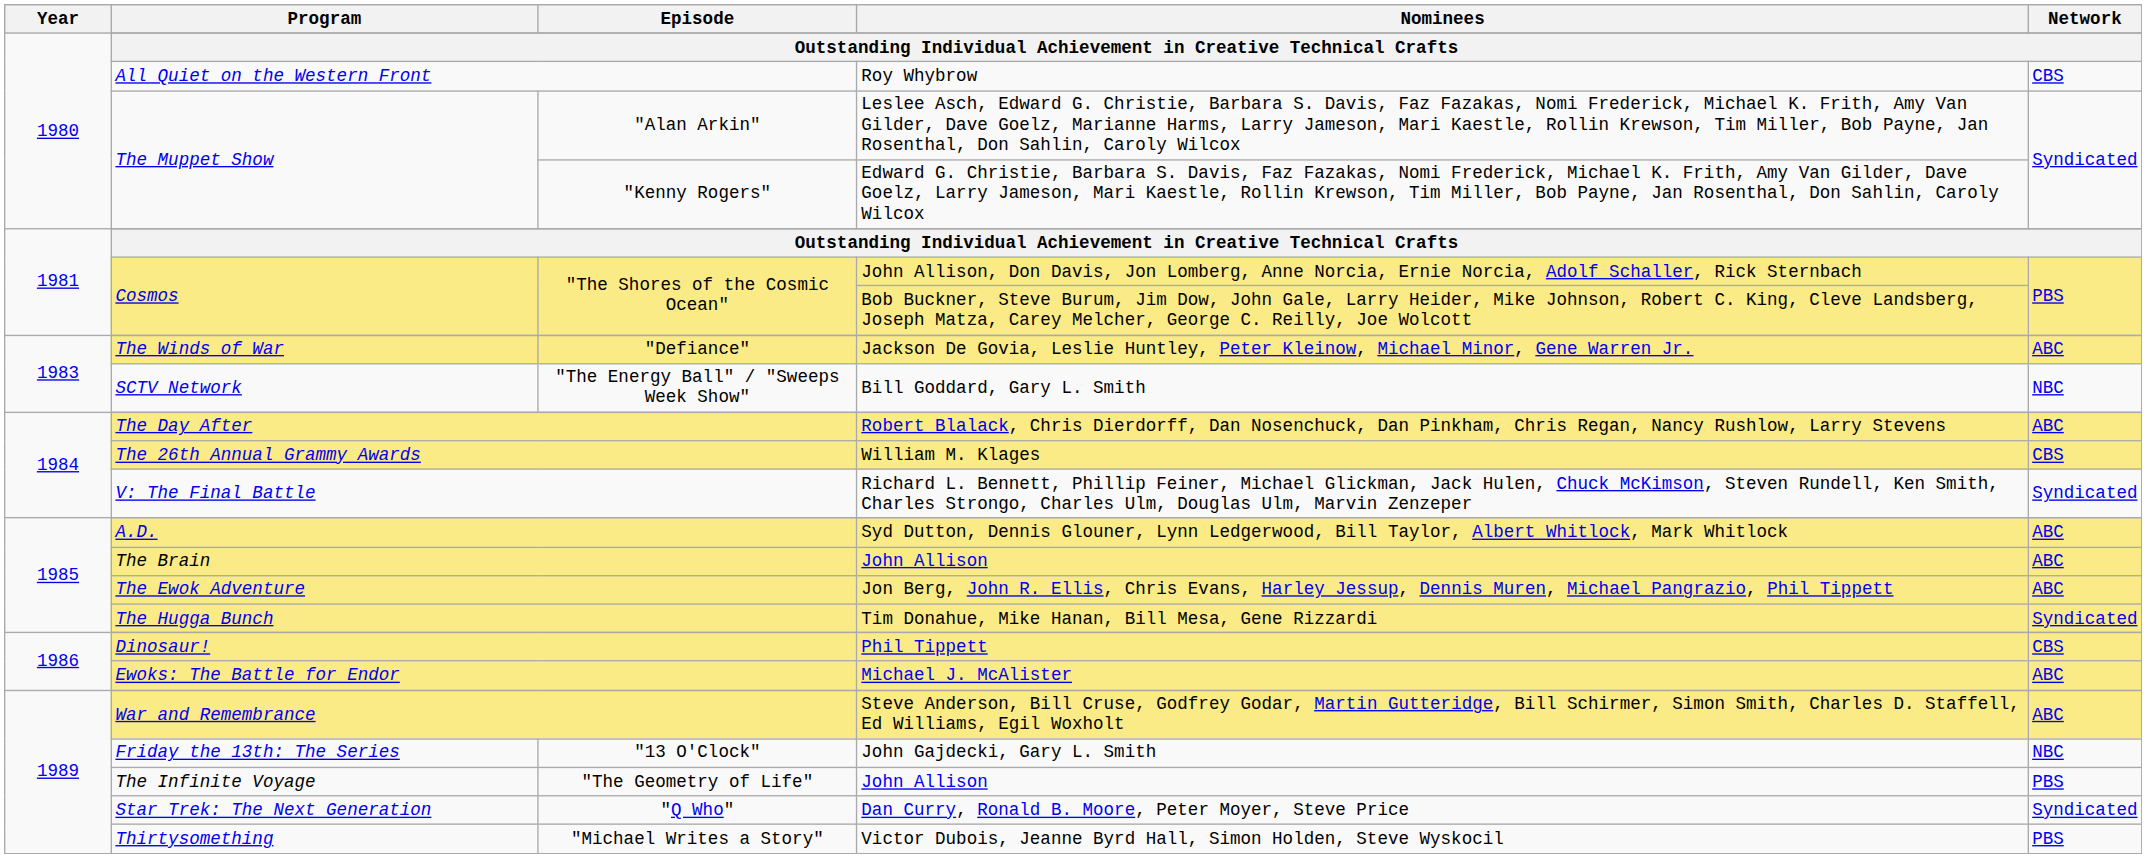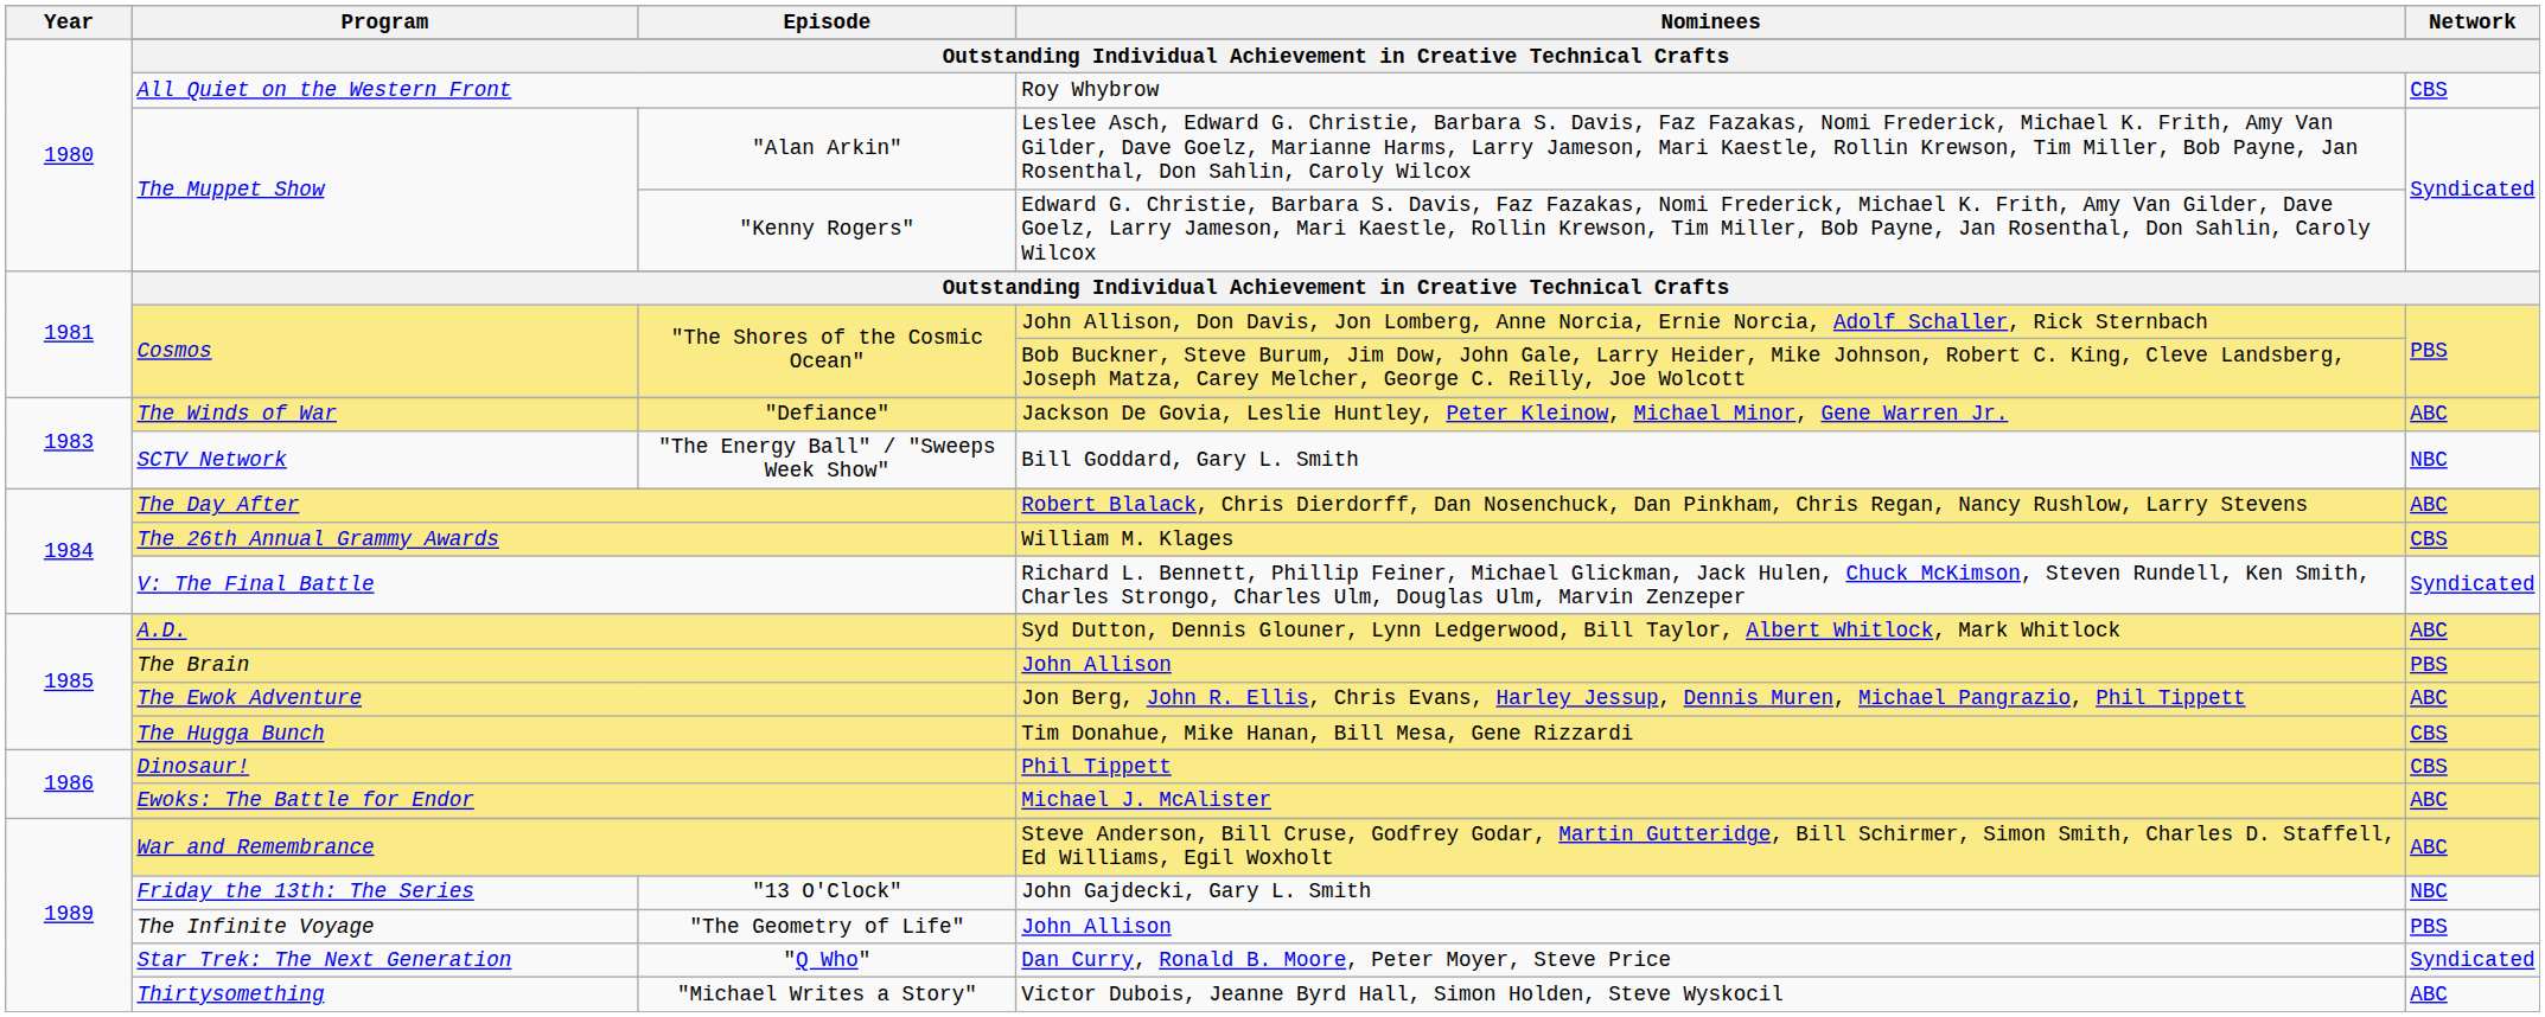 <table class="wikitable" style="width:100%">
 <tr bgcolor="#bebebe">
 <th width="5%">Year</th>
 <th width="20%">Program</th>
 <th width="15%">Episode</th>
 <th width="55%">Nominees</th>
 <th width="5%">Network</th>
 </tr>
 <tr>
 <td rowspan=5 style="text-align:center"><a href='#'>1980</a></td>
 </tr>
 <tr>
 <th colspan="6">Outstanding Individual Achievement in Creative Technical Crafts</th>
 </tr>
 <tr>
 <td colspan=2><em><a href='#'>All Quiet on the Western Front</a></em></td>
 <td>Roy Whybrow</td>
 <td><a href='#'>CBS</a></td>
 </tr>
 <tr>
 <td rowspan=2><em><a href='#'>The Muppet Show</a></em></td>
 <td align=center>"Alan Arkin"</td>
 <td>Leslee Asch, Edward G. Christie, Barbara S. Davis, Faz Fazakas, Nomi Frederick, Michael K. Frith, Amy Van Gilder, Dave Goelz, Marianne Harms, Larry Jameson, Mari Kaestle, Rollin Krewson, Tim Miller, Bob Payne, Jan Rosenthal, Don Sahlin, Caroly Wilcox</td>
 <td rowspan=2><a href='#'>Syndicated</a></td>
 </tr>
 <tr>
 <td align=center>"Kenny Rogers"</td>
 <td>Edward G. Christie, Barbara S. Davis, Faz Fazakas, Nomi Frederick, Michael K. Frith, Amy Van Gilder, Dave Goelz, Larry Jameson, Mari Kaestle, Rollin Krewson, Tim Miller, Bob Payne, Jan Rosenthal, Don Sahlin, Caroly Wilcox</td>
 </tr>
 <tr>
 <td rowspan=4 style="text-align:center"><a href='#'>1981</a></td>
 </tr>
 <tr>
 <th colspan="4">Outstanding Individual Achievement in Creative Technical Crafts</th>
 </tr>
 <tr style="background:#FAEB86">
 <td rowspan=2><em><a href='#'>Cosmos</a></em></td>
 <td rowspan=2 align="center">"The Shores of the Cosmic Ocean"</td>
 <td>John Allison, Don Davis, Jon Lomberg, Anne Norcia, Ernie Norcia, <a href='#'>Adolf Schaller</a>, Rick Sternbach</td>
 <td rowspan=2><a href='#'>PBS</a></td>
 </tr>
 <tr style="background:#FAEB86">
 <td>Bob Buckner, Steve Burum, Jim Dow, John Gale, Larry Heider, Mike Johnson, Robert C. King, Cleve Landsberg, Joseph Matza, Carey Melcher, George C. Reilly, Joe Wolcott</td>
 </tr>
 <tr>
 <td rowspan=3 style="text-align:center"><a href='#'>1983</a><br></td>
 </tr>
 <tr style="background:#FAEB86">
 <td><em><a href='#'>The Winds of War</a></em></td>
 <td align="center">"Defiance"</td>
 <td>Jackson De Govia, Leslie Huntley, <a href='#'>Peter Kleinow</a>, <a href='#'>Michael Minor</a>, <a href='#'>Gene Warren Jr.</a></td>
 <td><a href='#'>ABC</a></td>
 </tr>
 <tr>
 <td><em><a href='#'>SCTV Network</a></em></td>
 <td align="center">"The Energy Ball" / "Sweeps Week Show"</td>
 <td>Bill Goddard, Gary L. Smith</td>
 <td><a href='#'>NBC</a></td>
 </tr>
 <tr>
 <td rowspan=4 style="text-align:center"><a href='#'>1984</a><br></td>
 </tr>
 <tr style="background:#FAEB86">
 <td colspan=2><em><a href='#'>The Day After</a></em></td>
 <td><a href='#'>Robert Blalack</a>, Chris Dierdorff, Dan Nosenchuck, Dan Pinkham, Chris Regan, Nancy Rushlow, Larry Stevens</td>
 <td><a href='#'>ABC</a></td>
 </tr>
 <tr style="background:#FAEB86">
 <td colspan=2><em><a href='#'>The 26th Annual Grammy Awards</a></em></td>
 <td>William M. Klages</td>
 <td><a href='#'>CBS</a></td>
 </tr>
 <tr>
 <td colspan=2><em><a href='#'>V: The Final Battle</a></em></td>
 <td>Richard L. Bennett, Phillip Feiner, Michael Glickman, Jack Hulen, <a href='#'>Chuck McKimson</a>, Steven Rundell, Ken Smith, Charles Strongo, Charles Ulm, Douglas Ulm, Marvin Zenzeper</td>
 <td><a href='#'>Syndicated</a></td>
 </tr>
 <tr>
 <td rowspan=5 style="text-align:center"><a href='#'>1985</a><br></td>
 </tr>
 <tr style="background:#FAEB86">
 <td colspan=2><em><a href='#'>A.D.</a></em></td>
 <td>Syd Dutton, Dennis Glouner, Lynn Ledgerwood, Bill Taylor, <a href='#'>Albert Whitlock</a>, Mark Whitlock</td>
 <td><a href='#'>ABC</a></td>
 </tr>
 <tr style="background:#FAEB86">
 <td colspan=2><em>The Brain</em></td>
 <td><a href='#'>John Allison</a></td>
-<td><a href='#'>ABC</a></td>
+<td><a href='#'>PBS</a></td>
 </tr>
 <tr style="background:#FAEB86">
 <td colspan=2><em><a href='#'>The Ewok Adventure</a></em></td>
 <td>Jon Berg, <a href='#'>John R. Ellis</a>, Chris Evans, <a href='#'>Harley Jessup</a>, <a href='#'>Dennis Muren</a>, <a href='#'>Michael Pangrazio</a>, <a href='#'>Phil Tippett</a></td>
 <td><a href='#'>ABC</a></td>
 </tr>
 <tr style="background:#FAEB86">
 <td colspan=2><em><a href='#'>The Hugga Bunch</a></em></td>
 <td>Tim Donahue, Mike Hanan, Bill Mesa, Gene Rizzardi</td>
-<td><a href='#'>Syndicated</a></td>
+<td><a href='#'>CBS</a></td>
 </tr>
 <tr>
 <td rowspan=3 style="text-align:center"><a href='#'>1986</a><br></td>
 </tr>
 <tr style="background:#FAEB86">
 <td colspan=2><em><a href='#'>Dinosaur!</a></em></td>
 <td><a href='#'>Phil Tippett</a></td>
 <td><a href='#'>CBS</a></td>
 </tr>
 <tr style="background:#FAEB86">
 <td colspan=2><em><a href='#'>Ewoks: The Battle for Endor</a></em></td>
 <td><a href='#'>Michael J. McAlister</a></td>
 <td><a href='#'>ABC</a></td>
 </tr>
 <tr>
 <td rowspan=6 style="text-align:center"><a href='#'>1989</a><br></td>
 </tr>
 <tr style="background:#FAEB86">
 <td colspan=2><em><a href='#'>War and Remembrance</a></em></td>
 <td>Steve Anderson, Bill Cruse, Godfrey Godar, <a href='#'>Martin Gutteridge</a>, Bill Schirmer, Simon Smith, Charles D. Staffell, Ed Williams, Egil Woxholt</td>
 <td><a href='#'>ABC</a></td>
 </tr>
 <tr>
 <td><em><a href='#'>Friday the 13th: The Series</a></em></td>
 <td align="center">"13 O'Clock"</td>
 <td>John Gajdecki, Gary L. Smith</td>
 <td><a href='#'>NBC</a></td>
 </tr>
 <tr>
 <td><em>The Infinite Voyage</em></td>
 <td align="center">"The Geometry of Life"</td>
 <td><a href='#'>John Allison</a></td>
 <td><a href='#'>PBS</a></td>
 </tr>
 <tr>
 <td><em><a href='#'>Star Trek: The Next Generation</a></em></td>
 <td align="center">"<a href='#'>Q Who</a>"</td>
 <td><a href='#'>Dan Curry</a>, <a href='#'>Ronald B. Moore</a>, Peter Moyer, Steve Price</td>
 <td><a href='#'>Syndicated</a></td>
 </tr>
 <tr>
 <td><em><a href='#'>Thirtysomething</a></em></td>
 <td align="center">"Michael Writes a Story"</td>
 <td>Victor Dubois, Jeanne Byrd Hall, Simon Holden, Steve Wyskocil</td>
-<td><a href='#'>PBS</a></td>
+<td><a href='#'>ABC</a></td>
 </tr>
 <tr>
 </tr>
 </table>
